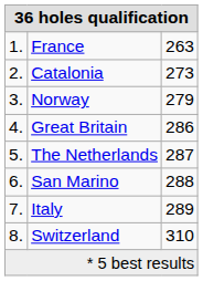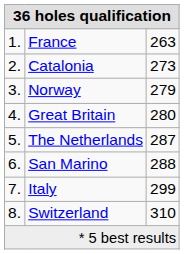 <table class="wikitable">
 <tr align=left style="background:#dfdfdf;">
 <td colspan=3 align=center><strong>36 holes qualification</strong></td>
 </tr>
 <tr align=left>
 <td align=right>1.</td>
 <td> <a href='#'>France</a></td>
 <td>263</td>
 </tr>
 <tr align=left>
 <td align=right>2.</td>
 <td> <a href='#'>Catalonia</a></td>
 <td>273</td>
 </tr>
 <tr align=left>
 <td align=right>3.</td>
 <td> <a href='#'>Norway</a></td>
 <td>279</td>
 </tr>
 <tr align=left>
 <td align=right>4.</td>
 <td> <a href='#'>Great Britain</a></td>
-<td>286</td>
+<td>280</td>
 </tr>
 <tr align=left>
 <td align=right>5.</td>
 <td> <a href='#'>The Netherlands</a></td>
 <td>287</td>
 </tr>
 <tr align=left>
 <td align=right>6.</td>
 <td> <a href='#'>San Marino</a></td>
 <td>288</td>
 </tr>
 <tr align=left>
 <td align=right>7.</td>
 <td> <a href='#'>Italy</a></td>
-<td>289</td>
+<td>299</td>
 </tr>
 <tr align=left>
 <td align=right>8.</td>
 <td> <a href='#'>Switzerland</a></td>
 <td>310</td>
 </tr>
 <tr align=left style="background:#eeeeee;">
 <td colspan=3 style=font-size:95% align=right>* 5 best results</td>
 </tr>
 </table>
